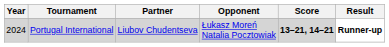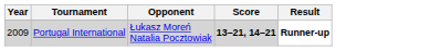 <table class="sortable wikitable" style="font-size: 90%;">
 <tr>
 <th>Year</th>
 <th>Tournament</th>
-<th>Partner</th>
 <th>Opponent</th>
 <th>Score</th>
 <th>Result</th>
 </tr>
 <tr style="background:#D5D5D5">
-<td align="center">2024</td>
+<td align="center">2009</td>
 <td align="left"><a href='#'>Portugal International</a></td>
-<td align="left"> <a href='#'>Liubov Chudentseva</a></td>
 <td align="left"> <a href='#'>Łukasz Moreń</a> <br>  <a href='#'>Natalia Pocztowiak</a></td>
 <td align="left"><strong>13–21, 14–21</strong></td>
 <td style="text-align:left; background:white"> <strong>Runner-up</strong></td>
 </tr>
 </table>
